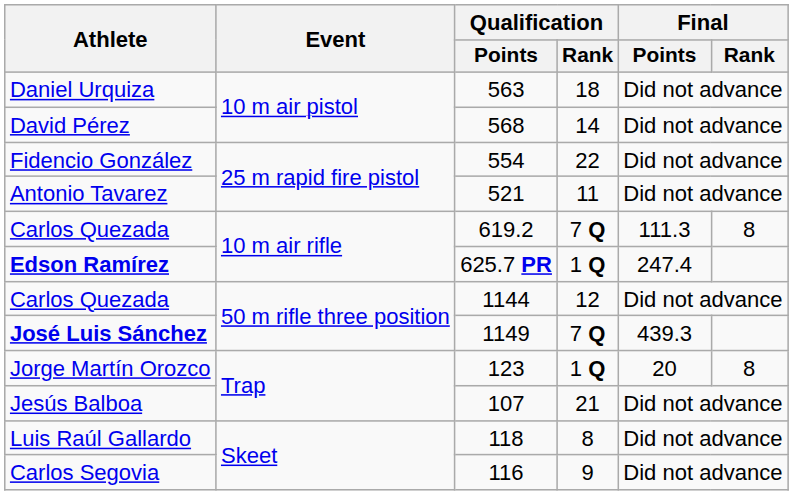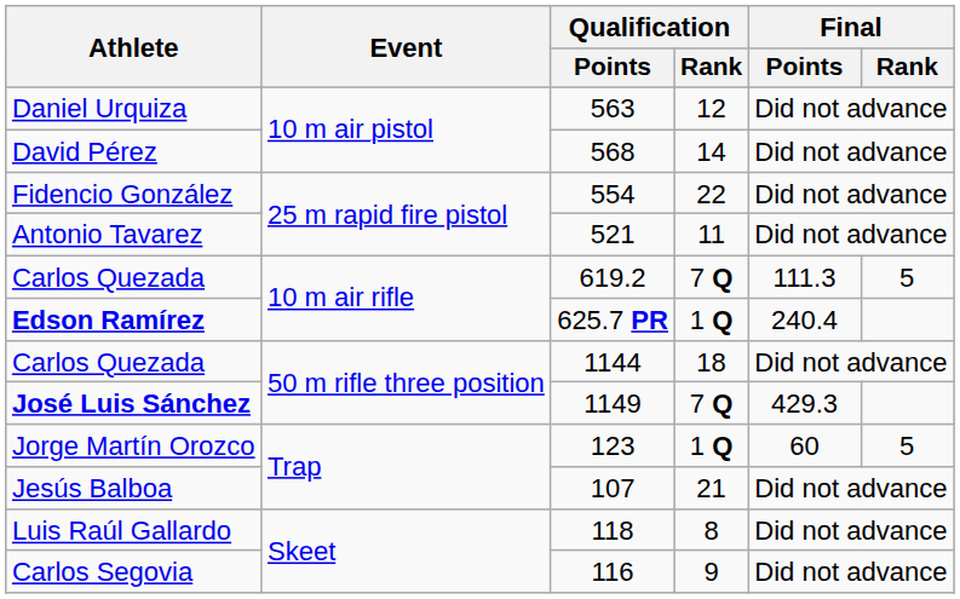 <table class=wikitable style=font-size:90%;text-align:center>
 <tr>
 <th rowspan=2>Athlete</th>
 <th rowspan=2>Event</th>
 <th colspan=2>Qualification</th>
 <th colspan=2>Final</th>
 </tr>
 <tr style=font-size:95%>
 <th>Points</th>
 <th>Rank</th>
 <th>Points</th>
 <th>Rank</th>
 </tr>
 <tr>
 <td align=left><a href='#'>Daniel Urquiza</a></td>
 <td align=left rowspan=2><a href='#'>10 m air pistol</a></td>
 <td>563</td>
-<td>18</td>
+<td>12</td>
 <td colspan=2>Did not advance</td>
 </tr>
 <tr>
 <td align=left><a href='#'>David Pérez</a></td>
 <td>568</td>
 <td>14</td>
 <td colspan=2>Did not advance</td>
 </tr>
 <tr>
 <td align=left><a href='#'>Fidencio González</a></td>
 <td align=left rowspan=2><a href='#'>25 m rapid fire pistol</a></td>
 <td>554</td>
 <td>22</td>
 <td colspan=2>Did not advance</td>
 </tr>
 <tr>
 <td align=left><a href='#'>Antonio Tavarez</a></td>
 <td>521</td>
 <td>11</td>
 <td colspan=2>Did not advance</td>
 </tr>
 <tr>
 <td align=left><a href='#'>Carlos Quezada</a></td>
 <td align=left rowspan=2><a href='#'>10 m air rifle</a></td>
 <td>619.2</td>
 <td>7 <strong>Q</strong></td>
 <td>111.3</td>
-<td>8</td>
+<td>5</td>
 </tr>
 <tr>
 <td align=left><strong><a href='#'>Edson Ramírez</a></strong></td>
 <td>625.7 <strong><a href='#'>PR</a></strong></td>
 <td>1 <strong>Q</strong></td>
-<td>247.4</td>
+<td>240.4</td>
 <td></td>
 </tr>
 <tr>
 <td align=left><a href='#'>Carlos Quezada</a></td>
 <td align=left rowspan=2><a href='#'>50 m rifle three position</a></td>
 <td>1144</td>
-<td>12</td>
+<td>18</td>
 <td colspan=2>Did not advance</td>
 </tr>
 <tr>
 <td align=left><strong><a href='#'>José Luis Sánchez</a></strong></td>
 <td>1149</td>
 <td>7 <strong>Q</strong></td>
-<td>439.3</td>
+<td>429.3</td>
 <td></td>
 </tr>
 <tr>
 <td align=left><a href='#'>Jorge Martín Orozco</a></td>
 <td align=left rowspan=2><a href='#'>Trap</a></td>
 <td>123</td>
 <td>1 <strong>Q</strong></td>
-<td>20</td>
-<td>8</td>
+<td>60</td>
+<td>5</td>
 </tr>
 <tr>
 <td align=left><a href='#'>Jesús Balboa</a></td>
 <td>107</td>
 <td>21</td>
 <td colspan=2>Did not advance</td>
 </tr>
 <tr>
 <td align=left><a href='#'>Luis Raúl Gallardo</a></td>
 <td align=left rowspan=2><a href='#'>Skeet</a></td>
 <td>118</td>
 <td>8</td>
 <td colspan=2>Did not advance</td>
 </tr>
 <tr>
 <td align=left><a href='#'>Carlos Segovia</a></td>
 <td>116</td>
 <td>9</td>
 <td colspan=2>Did not advance</td>
 </tr>
 </table>
